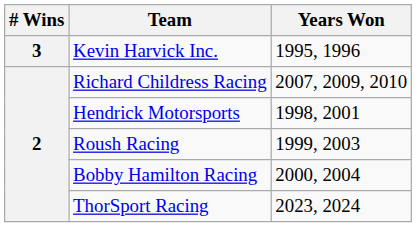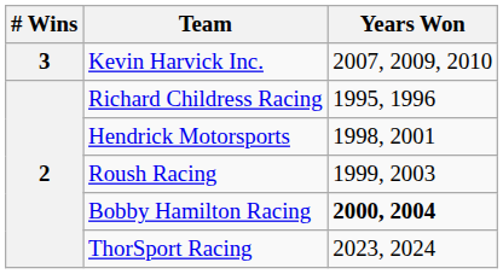 <table class="wikitable" style="font-size: 95%;">
 <tr>
 <th># Wins</th>
 <th>Team</th>
 <th>Years Won</th>
 </tr>
 <tr>
 <th>3</th>
 <td><a href='#'>Kevin Harvick Inc.</a></td>
-<td>1995, 1996</td>
+<td>2007, 2009, 2010</td>
 </tr>
 <tr>
 <th rowspan="5">2</th>
 <td><a href='#'>Richard Childress Racing</a></td>
-<td>2007, 2009, 2010</td>
+<td>1995, 1996</td>
 </tr>
 <tr>
 <td><a href='#'>Hendrick Motorsports</a></td>
 <td>1998, 2001</td>
 </tr>
 <tr>
 <td><a href='#'>Roush Racing</a></td>
 <td>1999, 2003</td>
 </tr>
 <tr>
 <td><a href='#'>Bobby Hamilton Racing</a></td>
-<td>2000, 2004</td>
+<td><strong>2000, 2004</strong></td>
 </tr>
 <tr>
 <td><a href='#'>ThorSport Racing</a></td>
 <td>2023, 2024</td>
 </tr>
 </table>
